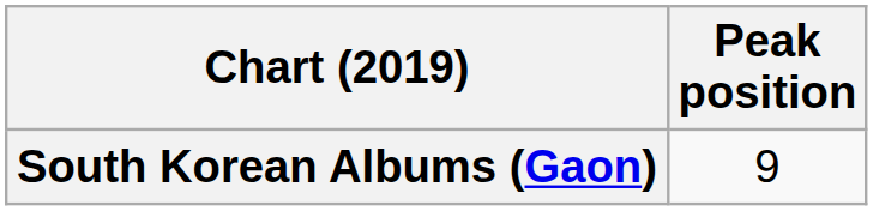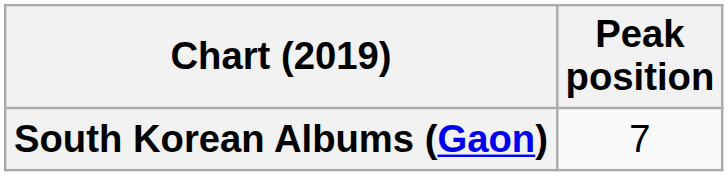 <table class="wikitable plainrowheaders" style="text-align:center">
 <tr>
 <th scope="col">Chart (2019)</th>
 <th scope="col">Peak<br>position</th>
 </tr>
 <tr>
 <th scope="row">South Korean Albums (<a href='#'>Gaon</a>)</th>
-<td>9</td>
+<td>7</td>
 </tr>
 </table>
